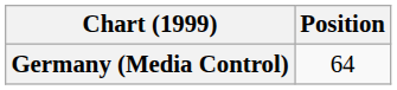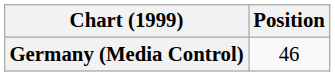 <table class="wikitable plainrowheaders" style="text-align:center">
 <tr>
 <th scope="col">Chart (1999)</th>
 <th scope="col">Position</th>
 </tr>
 <tr>
 <th scope="row">Germany (Media Control)</th>
-<td>64</td>
+<td>46</td>
 </tr>
 </table>
